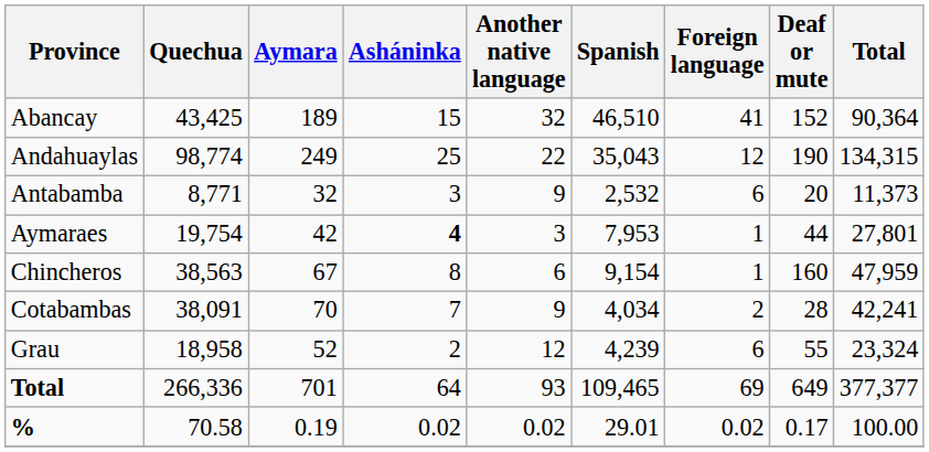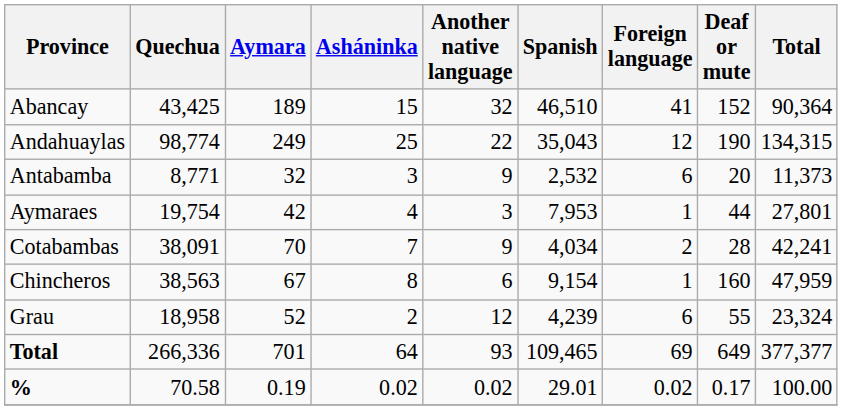 <table class="wikitable" border="1" style="width:35%;" border="1">
 <tr bgcolor=#EFEFEF>
 <th>Province</th>
 <th>Quechua</th>
 <th><a href='#'>Aymara</a></th>
 <th><a href='#'>Asháninka</a></th>
 <th>Another native language</th>
 <th>Spanish</th>
 <th>Foreign language</th>
 <th>Deaf or mute</th>
 <th>Total</th>
 </tr>
 <tr>
 <td>Abancay</td>
 <td align="right">43,425</td>
 <td align="right">189</td>
 <td align="right">15</td>
 <td align="right">32</td>
 <td align="right">46,510</td>
 <td align="right">41</td>
 <td align="right">152</td>
 <td align="right">90,364</td>
 </tr>
 <tr>
 <td>Andahuaylas</td>
 <td align="right">98,774</td>
 <td align="right">249</td>
 <td align="right">25</td>
 <td align="right">22</td>
 <td align="right">35,043</td>
 <td align="right">12</td>
 <td align="right">190</td>
 <td align="right">134,315</td>
 </tr>
 <tr>
 <td>Antabamba</td>
 <td align="right">8,771</td>
 <td align="right">32</td>
 <td align="right">3</td>
 <td align="right">9</td>
 <td align="right">2,532</td>
 <td align="right">6</td>
 <td align="right">20</td>
 <td align="right">11,373</td>
 </tr>
 <tr>
 <td>Aymaraes</td>
 <td align="right">19,754</td>
 <td align="right">42</td>
-<td align="right"><strong>4</strong></td>
+<td align="right">4</td>
 <td align="right">3</td>
 <td align="right">7,953</td>
 <td align="right">1</td>
 <td align="right">44</td>
 <td align="right">27,801</td>
+</tr>
+<tr>
+<td>Cotabambas</td>
+<td align="right">38,091</td>
+<td align="right">70</td>
+<td align="right">7</td>
+<td align="right">9</td>
+<td align="right">4,034</td>
+<td align="right">2</td>
+<td align="right">28</td>
+<td align="right">42,241</td>
 </tr>
 <tr>
 <td>Chincheros</td>
 <td align="right">38,563</td>
 <td align="right">67</td>
 <td align="right">8</td>
 <td align="right">6</td>
 <td align="right">9,154</td>
 <td align="right">1</td>
 <td align="right">160</td>
 <td align="right">47,959</td>
-</tr>
-<tr>
-<td>Cotabambas</td>
-<td align="right">38,091</td>
-<td align="right">70</td>
-<td align="right">7</td>
-<td align="right">9</td>
-<td align="right">4,034</td>
-<td align="right">2</td>
-<td align="right">28</td>
-<td align="right">42,241</td>
 </tr>
 <tr>
 <td>Grau</td>
 <td align="right">18,958</td>
 <td align="right">52</td>
 <td align="right">2</td>
 <td align="right">12</td>
 <td align="right">4,239</td>
 <td align="right">6</td>
 <td align="right">55</td>
 <td align="right">23,324</td>
 </tr>
 <tr>
 <td><strong>Total</strong></td>
 <td align="right">266,336</td>
 <td align="right">701</td>
 <td align="right">64</td>
 <td align="right">93</td>
 <td align="right">109,465</td>
 <td align="right">69</td>
 <td align="right">649</td>
 <td align="right">377,377</td>
 </tr>
 <tr>
 <td><strong>%</strong></td>
 <td align="right">70.58</td>
 <td align="right">0.19</td>
 <td align="right">0.02</td>
 <td align="right">0.02</td>
 <td align="right">29.01</td>
 <td align="right">0.02</td>
 <td align="right">0.17</td>
 <td align="right">100.00</td>
 </tr>
 <tr>
 </tr>
 </table>
